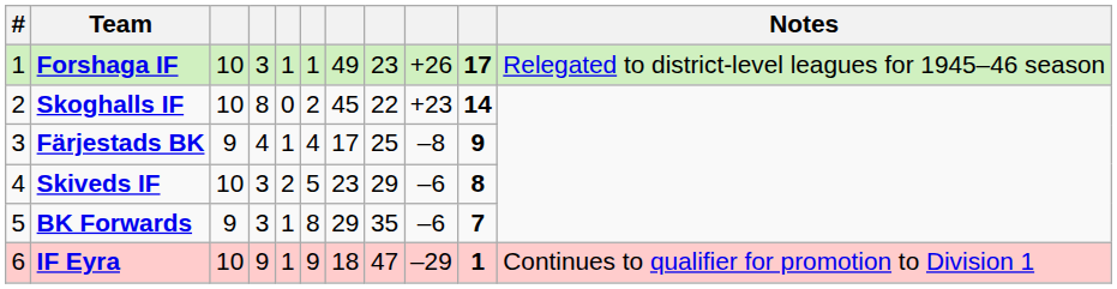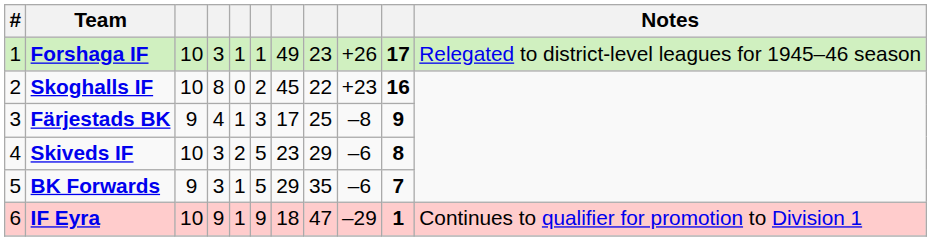 <table class="wikitable sortable">
 <tr>
 <th>#</th>
 <th>Team</th>
 <th></th>
 <th></th>
 <th></th>
 <th></th>
 <th></th>
 <th></th>
 <th></th>
 <th></th>
 <th>Notes</th>
 </tr>
 <tr style="background: #D0F0C0;">
 <td>1</td>
 <td style="font-weight:bold;"><a href='#'>Forshaga IF</a></td>
 <td style="text-align: center;">10</td>
 <td style="text-align: center;">3</td>
 <td style="text-align: center;">1</td>
 <td style="text-align: center;">1</td>
 <td style="text-align: center;">49</td>
 <td style="text-align: center;">23</td>
 <td style="text-align: center;">+26</td>
 <td style="text-align: center; font-weight:bold;">17</td>
 <td><a href='#'>Relegated</a> to district-level leagues for 1945–46 season</td>
 </tr>
 <tr>
 <td>2</td>
 <td style="font-weight:bold;"><a href='#'>Skoghalls IF</a></td>
 <td style="text-align: center;">10</td>
 <td style="text-align: center;">8</td>
 <td style="text-align: center;">0</td>
 <td style="text-align: center;">2</td>
 <td style="text-align: center;">45</td>
 <td style="text-align: center;">22</td>
 <td style="text-align: center;">+23</td>
-<td style="text-align: center; font-weight:bold;">14</td>
+<td style="text-align: center; font-weight:bold;">16</td>
 </tr>
 <tr>
 <td>3</td>
 <td style="font-weight:bold;"><a href='#'>Färjestads BK</a></td>
 <td style="text-align: center;">9</td>
 <td style="text-align: center;">4</td>
 <td style="text-align: center;">1</td>
-<td style="text-align: center;">4</td>
+<td style="text-align: center;">3</td>
 <td style="text-align: center;">17</td>
 <td style="text-align: center;">25</td>
 <td style="text-align: center;">–8</td>
 <td style="text-align: center; font-weight:bold;">9</td>
 </tr>
 <tr>
 <td>4</td>
 <td style="font-weight:bold;"><a href='#'>Skiveds IF</a></td>
 <td style="text-align: center;">10</td>
 <td style="text-align: center;">3</td>
 <td style="text-align: center;">2</td>
 <td style="text-align: center;">5</td>
 <td style="text-align: center;">23</td>
 <td style="text-align: center;">29</td>
 <td style="text-align: center;">–6</td>
 <td style="text-align: center; font-weight:bold;">8</td>
 </tr>
 <tr>
 <td>5</td>
 <td style="font-weight:bold;"><a href='#'>BK Forwards</a></td>
 <td style="text-align: center;">9</td>
 <td style="text-align: center;">3</td>
 <td style="text-align: center;">1</td>
-<td style="text-align: center;">8</td>
+<td style="text-align: center;">5</td>
 <td style="text-align: center;">29</td>
 <td style="text-align: center;">35</td>
 <td style="text-align: center;">–6</td>
 <td style="text-align: center; font-weight:bold;">7</td>
 </tr>
 <tr style="background: #FFCCCC;">
 <td>6</td>
 <td style="font-weight:bold;"><a href='#'>IF Eyra</a></td>
 <td style="text-align: center;">10</td>
 <td style="text-align: center;">9</td>
 <td style="text-align: center;">1</td>
 <td style="text-align: center;">9</td>
 <td style="text-align: center;">18</td>
 <td style="text-align: center;">47</td>
 <td style="text-align: center;">–29</td>
 <td style="text-align: center; font-weight:bold;">1</td>
 <td>Continues to <a href='#'>qualifier for promotion</a> to <a href='#'>Division 1</a></td>
 </tr>
 </table>
